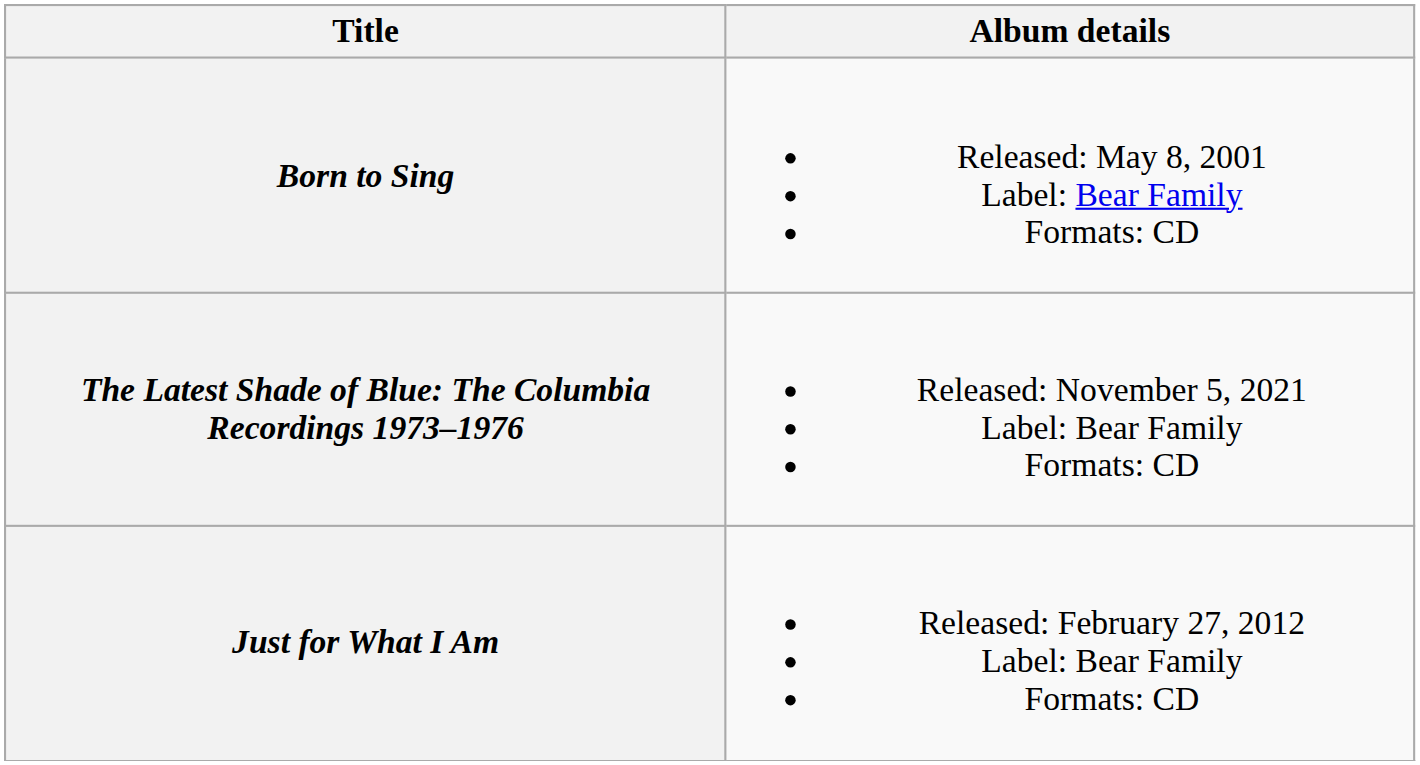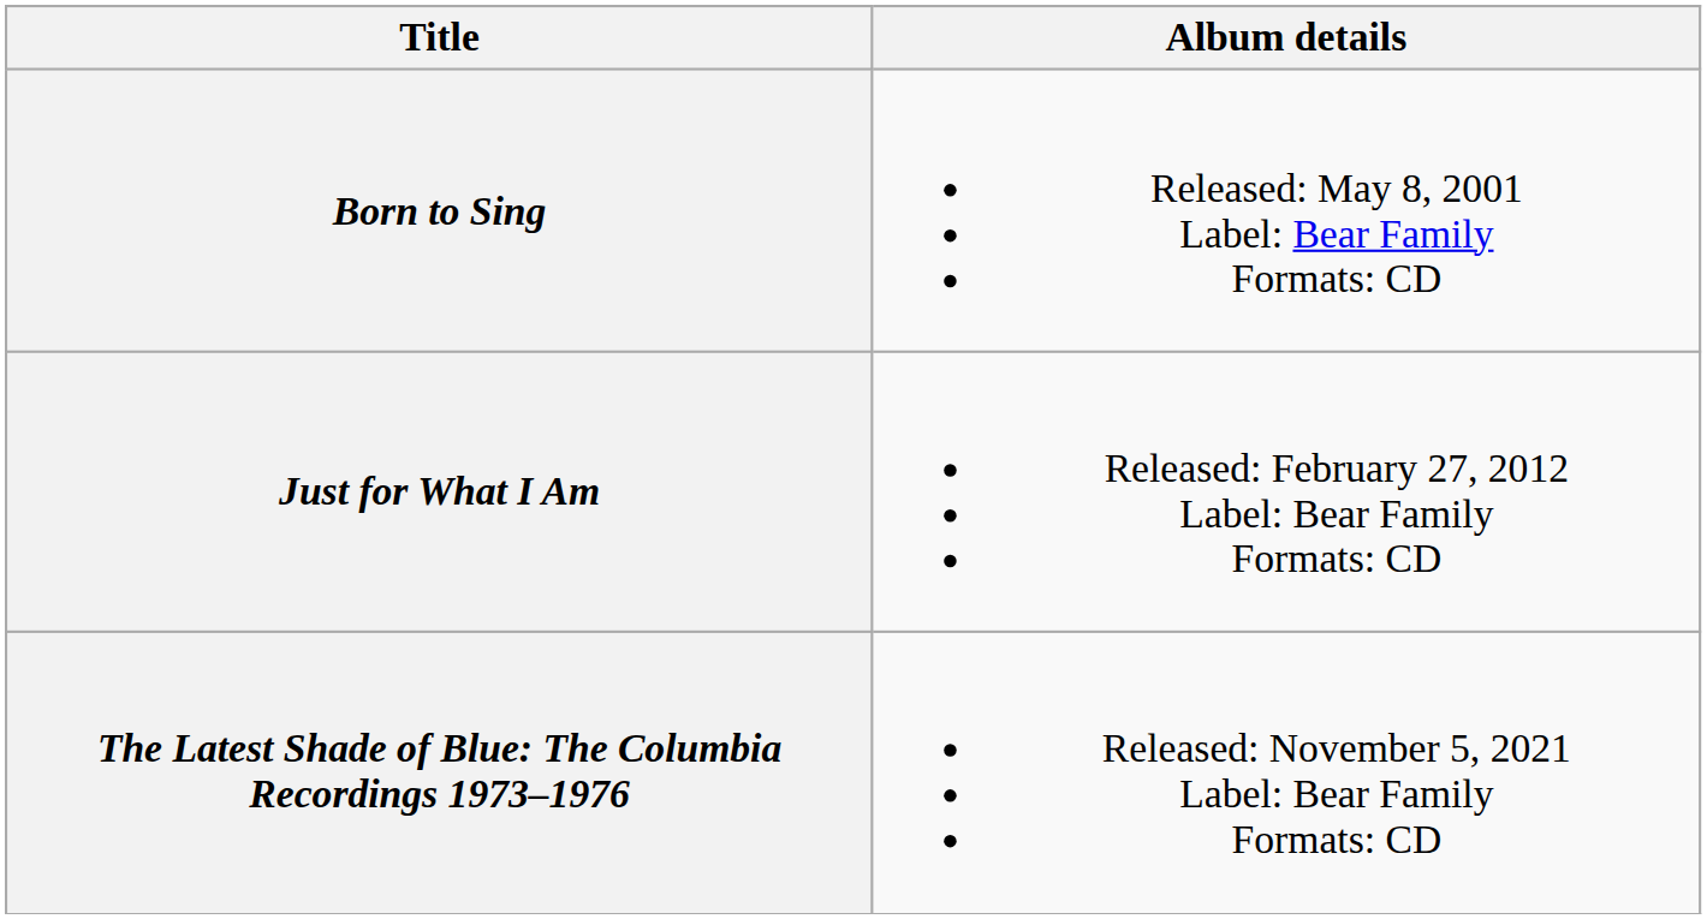 <table class="wikitable plainrowheaders" style="text-align:center;">
 <tr>
 <th scope="col" style="width:21em;">Title</th>
 <th scope="col" style="width:20em;">Album details</th>
 </tr>
 <tr>
 <th scope="row"><em>Born to Sing</em></th>
 <td><br><ul><li>Released: May 8, 2001</li><li>Label: <a href='#'>Bear Family</a></li><li>Formats: CD</li></ul></td>
 </tr>
 <tr>
+<th scope="row"><em>Just for What I Am</em></th>
+<td><br><ul><li>Released: February 27, 2012</li><li>Label: Bear Family</li><li>Formats: CD</li></ul></td>
+</tr>
+<tr>
 <th scope="row"><em>The Latest Shade of Blue: The Columbia Recordings 1973–1976</em></th>
 <td><br><ul><li>Released: November 5, 2021</li><li>Label: Bear Family</li><li>Formats: CD</li></ul></td>
 </tr>
 <tr>
-<th scope="row"><em>Just for What I Am</em></th>
-<td><br><ul><li>Released: February 27, 2012</li><li>Label: Bear Family</li><li>Formats: CD</li></ul></td>
-</tr>
-<tr>
 </tr>
 </table>
